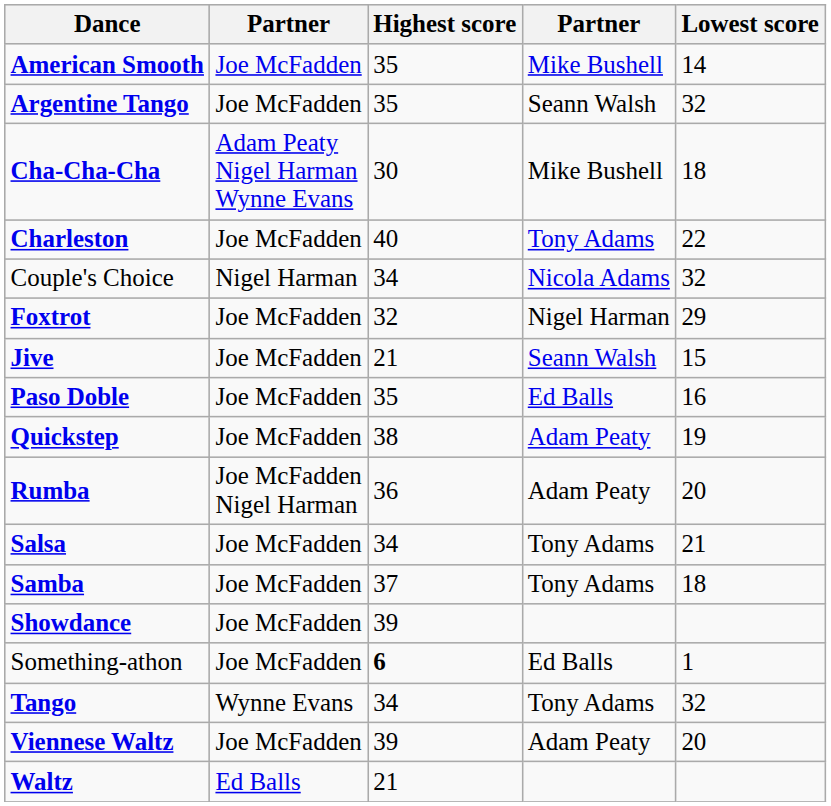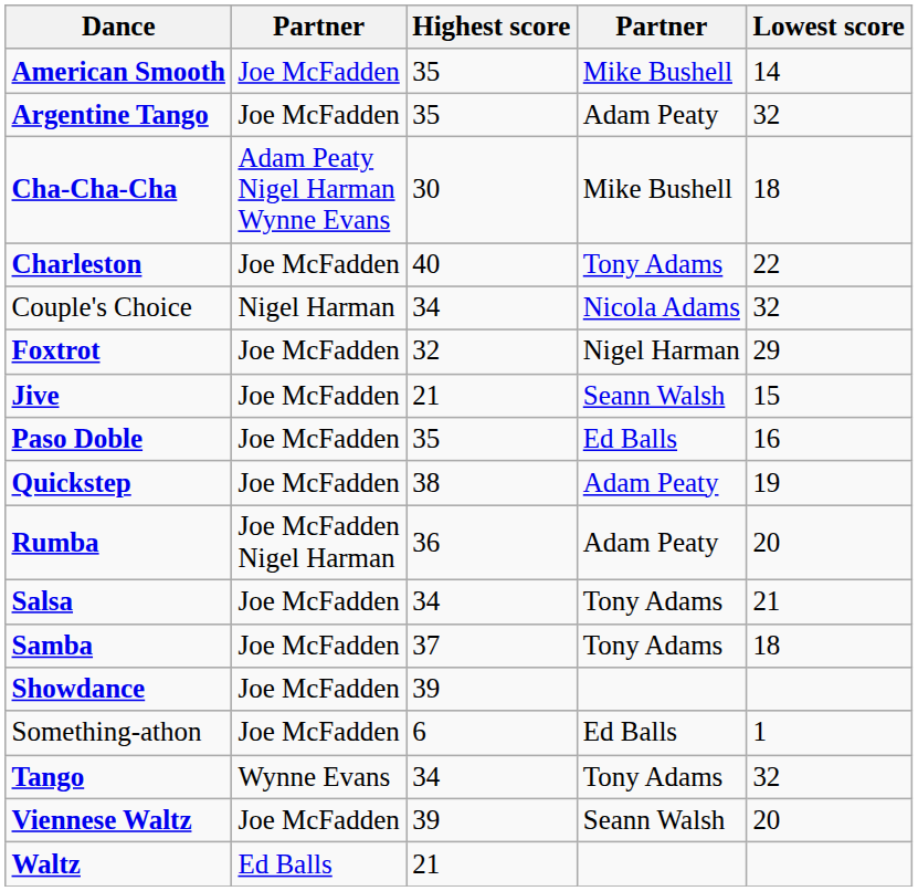 <table class="wikitable sortable">
 <tr>
 <th>Dance</th>
 <th>Partner</th>
 <th>Highest score</th>
 <th>Partner</th>
 <th>Lowest score</th>
 </tr>
 <tr>
 <td><strong><a href='#'>American Smooth</a></strong></td>
 <td><a href='#'>Joe McFadden</a></td>
 <td>35</td>
 <td><a href='#'>Mike Bushell</a></td>
 <td>14</td>
 </tr>
 <tr>
 <td><strong><a href='#'>Argentine Tango</a></strong></td>
 <td>Joe McFadden</td>
 <td>35</td>
-<td>Seann Walsh</td>
+<td>Adam Peaty</td>
 <td>32</td>
 </tr>
 <tr>
 <td><strong><a href='#'>Cha-Cha-Cha</a></strong></td>
 <td><a href='#'>Adam Peaty</a><br><a href='#'>Nigel Harman</a><br><a href='#'>Wynne Evans</a></td>
 <td>30</td>
 <td>Mike Bushell</td>
 <td>18</td>
 </tr>
 <tr>
 <td><strong><a href='#'>Charleston</a></strong></td>
 <td>Joe McFadden</td>
 <td>40</td>
 <td><a href='#'>Tony Adams</a></td>
 <td>22</td>
 </tr>
 <tr>
 <td>Couple's Choice</td>
 <td>Nigel Harman</td>
 <td>34</td>
 <td><a href='#'>Nicola Adams</a></td>
 <td>32</td>
 </tr>
 <tr>
 <td><strong><a href='#'>Foxtrot</a></strong></td>
 <td>Joe McFadden</td>
 <td>32</td>
 <td>Nigel Harman</td>
 <td>29</td>
 </tr>
 <tr>
 <td><strong><a href='#'>Jive</a></strong></td>
 <td>Joe McFadden</td>
 <td>21</td>
 <td><a href='#'>Seann Walsh</a></td>
 <td>15</td>
 </tr>
 <tr>
 <td><strong><a href='#'>Paso Doble</a></strong></td>
 <td>Joe McFadden</td>
 <td>35</td>
 <td><a href='#'>Ed Balls</a></td>
 <td>16</td>
 </tr>
 <tr>
 <td><strong><a href='#'>Quickstep</a></strong></td>
 <td>Joe McFadden</td>
 <td>38</td>
 <td><a href='#'>Adam Peaty</a></td>
 <td>19</td>
 </tr>
 <tr>
 <td><strong><a href='#'>Rumba</a></strong></td>
 <td>Joe McFadden<br>Nigel Harman</td>
 <td>36</td>
 <td>Adam Peaty</td>
 <td>20</td>
 </tr>
 <tr>
 <td><strong><a href='#'>Salsa</a></strong></td>
 <td>Joe McFadden</td>
 <td>34</td>
 <td>Tony Adams</td>
 <td>21</td>
 </tr>
 <tr>
 <td><strong><a href='#'>Samba</a></strong></td>
 <td>Joe McFadden</td>
 <td>37</td>
 <td>Tony Adams</td>
 <td>18</td>
 </tr>
 <tr>
 <td><strong><a href='#'>Showdance</a></strong></td>
 <td>Joe McFadden</td>
 <td>39</td>
 <td></td>
 <td></td>
 </tr>
 <tr>
 <td>Something-athon</td>
 <td>Joe McFadden</td>
-<td><strong>6</strong></td>
+<td>6</td>
 <td>Ed Balls</td>
 <td>1</td>
 </tr>
 <tr>
 <td><strong><a href='#'>Tango</a></strong></td>
 <td>Wynne Evans</td>
 <td>34</td>
 <td>Tony Adams</td>
 <td>32</td>
 </tr>
 <tr>
 <td><strong><a href='#'>Viennese Waltz</a></strong></td>
 <td>Joe McFadden</td>
 <td>39</td>
-<td>Adam Peaty</td>
+<td>Seann Walsh</td>
 <td>20</td>
 </tr>
 <tr>
 <td><strong><a href='#'>Waltz</a></strong></td>
 <td><a href='#'>Ed Balls</a></td>
 <td>21</td>
 <td></td>
 <td></td>
 </tr>
 </table>
